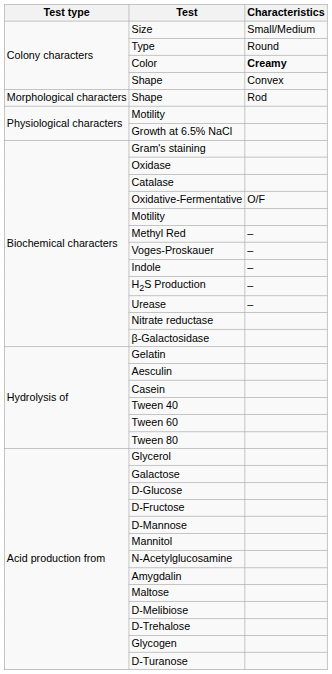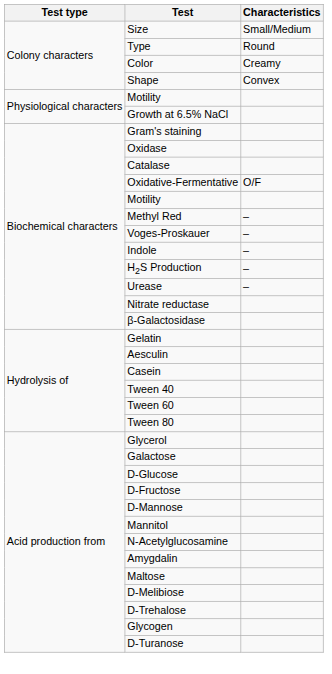 <table class="wikitable">
 <tr>
 <th>Test type</th>
 <th>Test</th>
 <th>Characteristics</th>
 </tr>
 <tr>
 <td rowspan="4">Colony  characters</td>
 <td>Size</td>
 <td>Small/Medium</td>
 </tr>
 <tr>
 <td>Type</td>
 <td>Round</td>
 </tr>
 <tr>
 <td>Color</td>
-<td><strong>Creamy</strong></td>
+<td>Creamy</td>
 </tr>
 <tr>
 <td>Shape</td>
 <td>Convex</td>
-</tr>
-<tr>
-<td>Morphological  characters</td>
-<td>Shape</td>
-<td>Rod</td>
 </tr>
 <tr>
 <td rowspan="2">Physiological  characters</td>
 <td>Motility</td>
 <td></td>
 </tr>
 <tr>
 <td>Growth  at 6.5% NaCl</td>
 <td></td>
 </tr>
 <tr>
 <td rowspan="12">Biochemical  characters</td>
 <td>Gram's staining</td>
 <td></td>
 </tr>
 <tr>
 <td>Oxidase</td>
 <td></td>
 </tr>
 <tr>
 <td>Catalase</td>
 <td></td>
 </tr>
 <tr>
 <td>Oxidative-Fermentative</td>
 <td>O/F</td>
 </tr>
 <tr>
 <td>Motility</td>
 <td></td>
 </tr>
 <tr>
 <td>Methyl Red</td>
 <td>–</td>
 </tr>
 <tr>
 <td>Voges-Proskauer</td>
 <td>–</td>
 </tr>
 <tr>
 <td>Indole</td>
 <td>–</td>
 </tr>
 <tr>
 <td>H<sub>2</sub>S Production</td>
 <td>–</td>
 </tr>
 <tr>
 <td>Urease</td>
 <td>–</td>
 </tr>
 <tr>
 <td>Nitrate reductase</td>
 <td></td>
 </tr>
 <tr>
 <td>β-Galactosidase</td>
 <td></td>
 </tr>
 <tr>
 <td rowspan="6">Hydrolysis  of</td>
 <td>Gelatin</td>
 <td></td>
 </tr>
 <tr>
 <td>Aesculin</td>
 <td></td>
 </tr>
 <tr>
 <td>Casein</td>
 <td></td>
 </tr>
 <tr>
 <td>Tween 40</td>
 <td></td>
 </tr>
 <tr>
 <td>Tween 60</td>
 <td></td>
 </tr>
 <tr>
 <td>Tween 80</td>
 <td></td>
 </tr>
 <tr>
 <td rowspan="13">Acid  production from</td>
 <td>Glycerol</td>
 <td></td>
 </tr>
 <tr>
 <td>Galactose</td>
 <td></td>
 </tr>
 <tr>
 <td>D-Glucose</td>
 <td></td>
 </tr>
 <tr>
 <td>D-Fructose</td>
 <td></td>
 </tr>
 <tr>
 <td>D-Mannose</td>
 <td></td>
 </tr>
 <tr>
 <td>Mannitol</td>
 <td></td>
 </tr>
 <tr>
 <td>N-Acetylglucosamine</td>
 <td></td>
 </tr>
 <tr>
 <td>Amygdalin</td>
 <td></td>
 </tr>
 <tr>
 <td>Maltose</td>
 <td></td>
 </tr>
 <tr>
 <td>D-Melibiose</td>
 <td></td>
 </tr>
 <tr>
 <td>D-Trehalose</td>
 <td></td>
 </tr>
 <tr>
 <td>Glycogen</td>
 <td></td>
 </tr>
 <tr>
 <td>D-Turanose</td>
 <td></td>
 </tr>
 </table>
